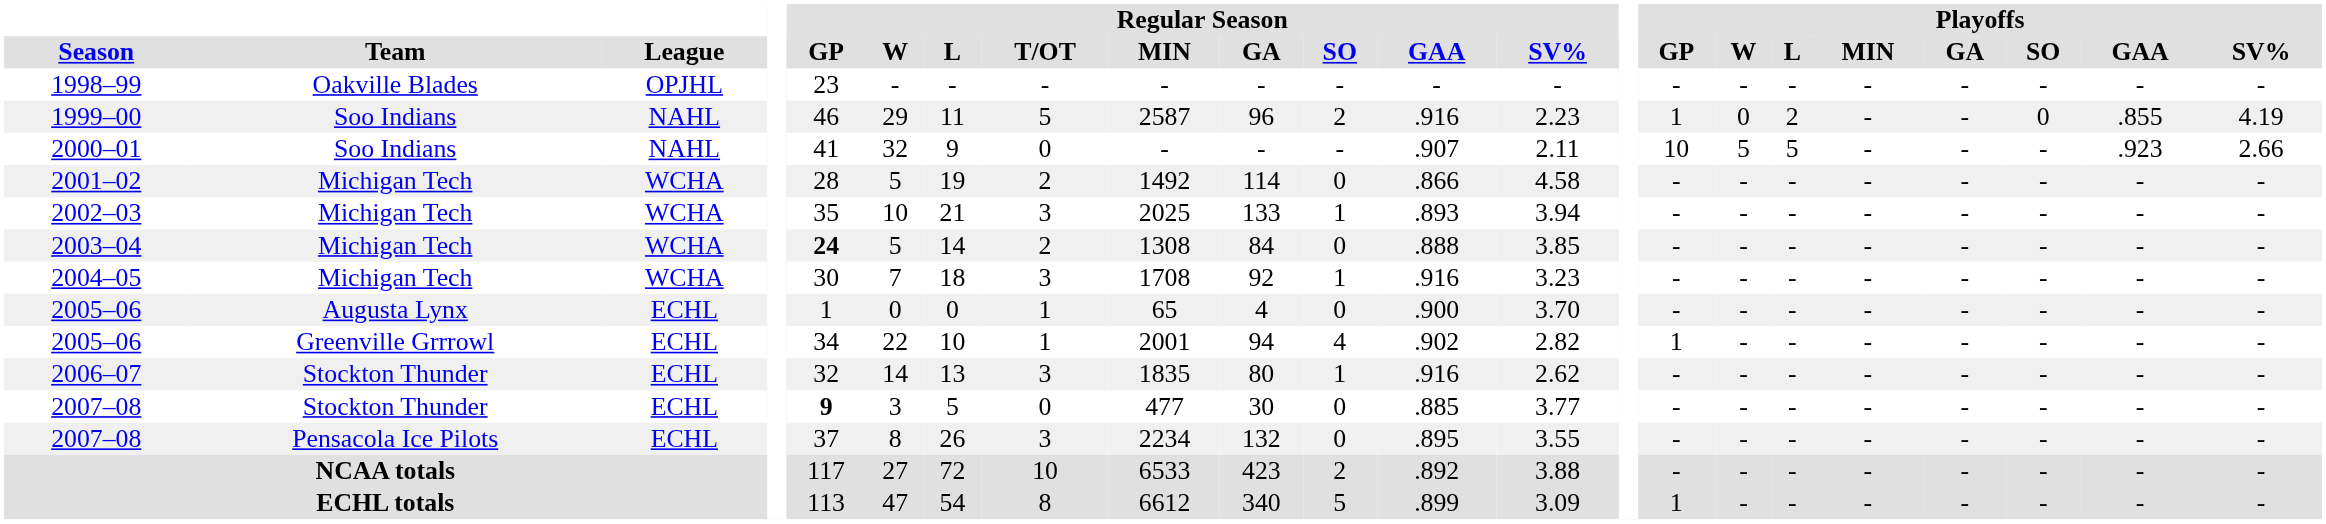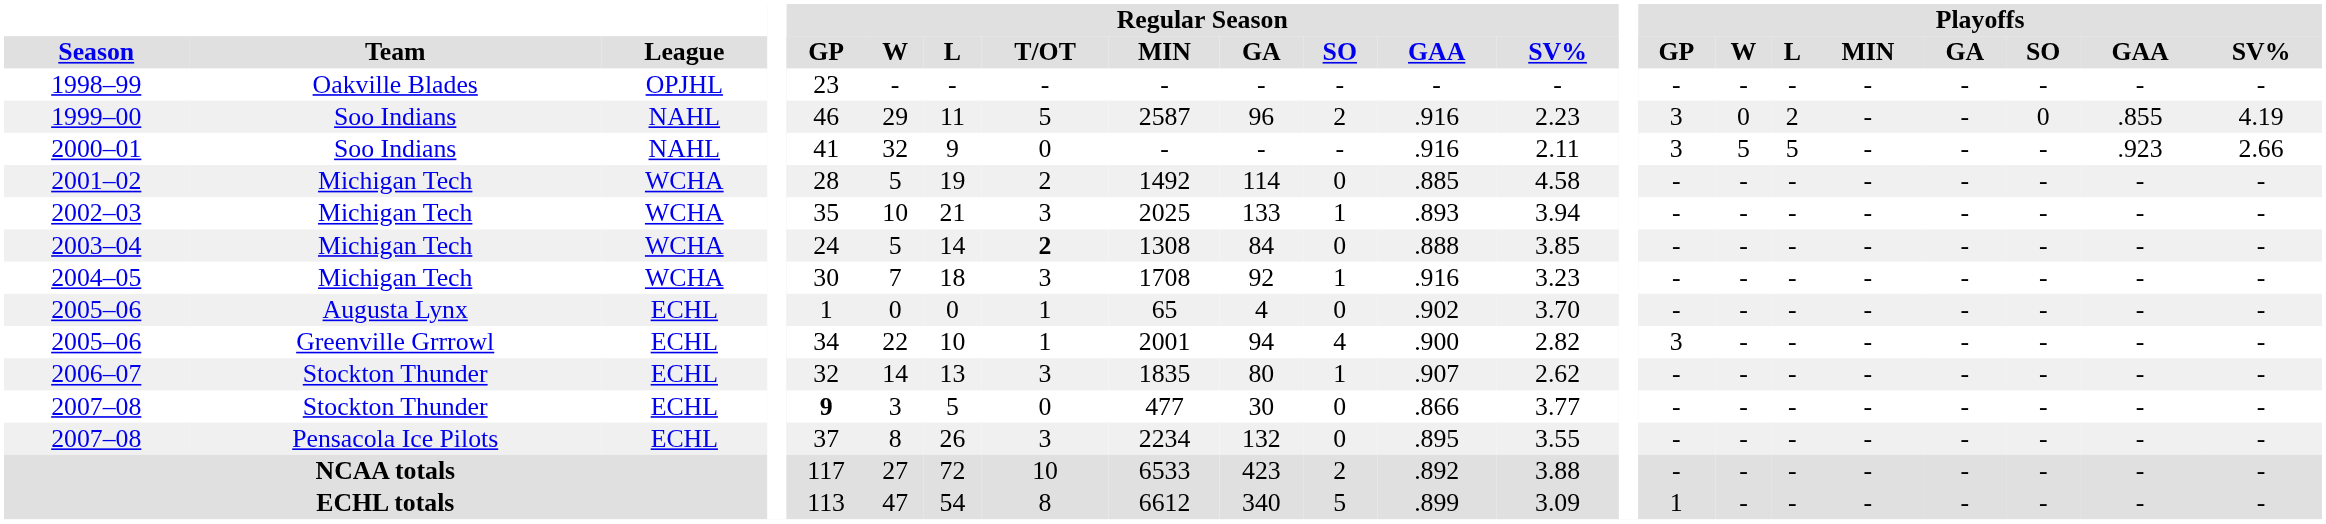 <table border="0" cellpadding="1" cellspacing="0" style="text-align:center; width:90em">
 <tr bgcolor="#e0e0e0">
 <th colspan="3"  bgcolor="#ffffff"> </th>
 <th rowspan="99" bgcolor="#ffffff"> </th>
 <th colspan="9">Regular Season</th>
 <th rowspan="99" bgcolor="#ffffff"> </th>
 <th colspan="8">Playoffs</th>
 </tr>
 <tr bgcolor="#e0e0e0">
 <th><a href='#'>Season</a></th>
 <th>Team</th>
 <th>League</th>
 <th>GP</th>
 <th>W</th>
 <th>L</th>
 <th>T/OT</th>
 <th>MIN</th>
 <th>GA</th>
 <th><a href='#'>SO</a></th>
 <th><a href='#'>GAA</a></th>
 <th><a href='#'>SV%</a></th>
 <th>GP</th>
 <th>W</th>
 <th>L</th>
 <th>MIN</th>
 <th>GA</th>
 <th>SO</th>
 <th>GAA</th>
 <th>SV%</th>
 </tr>
 <tr>
 <td><a href='#'>1998–99</a></td>
 <td><a href='#'>Oakville Blades</a></td>
 <td><a href='#'>OPJHL</a></td>
 <td>23</td>
 <td>-</td>
 <td>-</td>
 <td>-</td>
 <td>-</td>
 <td>-</td>
 <td>-</td>
 <td>-</td>
 <td>-</td>
 <td>-</td>
 <td>-</td>
 <td>-</td>
 <td>-</td>
 <td>-</td>
 <td>-</td>
 <td>-</td>
 <td>-</td>
 </tr>
 <tr bgcolor="f0f0f0">
 <td><a href='#'>1999–00</a></td>
 <td><a href='#'>Soo Indians</a></td>
 <td><a href='#'>NAHL</a></td>
 <td>46</td>
 <td>29</td>
 <td>11</td>
 <td>5</td>
 <td>2587</td>
 <td>96</td>
 <td>2</td>
 <td>.916</td>
 <td>2.23</td>
-<td>1</td>
+<td>3</td>
 <td>0</td>
 <td>2</td>
 <td>-</td>
 <td>-</td>
 <td>0</td>
 <td>.855</td>
 <td>4.19</td>
 </tr>
 <tr>
 <td><a href='#'>2000–01</a></td>
 <td><a href='#'>Soo Indians</a></td>
 <td><a href='#'>NAHL</a></td>
 <td>41</td>
 <td>32</td>
 <td>9</td>
 <td>0</td>
 <td>-</td>
 <td>-</td>
 <td>-</td>
-<td>.907</td>
+<td>.916</td>
 <td>2.11</td>
-<td>10</td>
+<td>3</td>
 <td>5</td>
 <td>5</td>
 <td>-</td>
 <td>-</td>
 <td>-</td>
 <td>.923</td>
 <td>2.66</td>
 </tr>
 <tr bgcolor="f0f0f0">
 <td><a href='#'>2001–02</a></td>
 <td><a href='#'>Michigan Tech</a></td>
 <td><a href='#'>WCHA</a></td>
 <td>28</td>
 <td>5</td>
 <td>19</td>
 <td>2</td>
 <td>1492</td>
 <td>114</td>
 <td>0</td>
-<td>.866</td>
+<td>.885</td>
 <td>4.58</td>
 <td>-</td>
 <td>-</td>
 <td>-</td>
 <td>-</td>
 <td>-</td>
 <td>-</td>
 <td>-</td>
 <td>-</td>
 </tr>
 <tr>
 <td><a href='#'>2002–03</a></td>
 <td><a href='#'>Michigan Tech</a></td>
 <td><a href='#'>WCHA</a></td>
 <td>35</td>
 <td>10</td>
 <td>21</td>
 <td>3</td>
 <td>2025</td>
 <td>133</td>
 <td>1</td>
 <td>.893</td>
 <td>3.94</td>
 <td>-</td>
 <td>-</td>
 <td>-</td>
 <td>-</td>
 <td>-</td>
 <td>-</td>
 <td>-</td>
 <td>-</td>
 </tr>
 <tr bgcolor="f0f0f0">
 <td><a href='#'>2003–04</a></td>
 <td><a href='#'>Michigan Tech</a></td>
 <td><a href='#'>WCHA</a></td>
-<td><strong>24</strong></td>
+<td>24</td>
 <td>5</td>
 <td>14</td>
-<td>2</td>
+<td><strong>2</strong></td>
 <td>1308</td>
 <td>84</td>
 <td>0</td>
 <td>.888</td>
 <td>3.85</td>
 <td>-</td>
 <td>-</td>
 <td>-</td>
 <td>-</td>
 <td>-</td>
 <td>-</td>
 <td>-</td>
 <td>-</td>
 </tr>
 <tr>
 <td><a href='#'>2004–05</a></td>
 <td><a href='#'>Michigan Tech</a></td>
 <td><a href='#'>WCHA</a></td>
 <td>30</td>
 <td>7</td>
 <td>18</td>
 <td>3</td>
 <td>1708</td>
 <td>92</td>
 <td>1</td>
 <td>.916</td>
 <td>3.23</td>
 <td>-</td>
 <td>-</td>
 <td>-</td>
 <td>-</td>
 <td>-</td>
 <td>-</td>
 <td>-</td>
 <td>-</td>
 </tr>
 <tr bgcolor="f0f0f0">
 <td><a href='#'>2005–06</a></td>
 <td><a href='#'>Augusta Lynx</a></td>
 <td><a href='#'>ECHL</a></td>
 <td>1</td>
 <td>0</td>
 <td>0</td>
 <td>1</td>
 <td>65</td>
 <td>4</td>
 <td>0</td>
-<td>.900</td>
+<td>.902</td>
 <td>3.70</td>
 <td>-</td>
 <td>-</td>
 <td>-</td>
 <td>-</td>
 <td>-</td>
 <td>-</td>
 <td>-</td>
 <td>-</td>
 </tr>
 <tr>
 <td><a href='#'>2005–06</a></td>
 <td><a href='#'>Greenville Grrrowl</a></td>
 <td><a href='#'>ECHL</a></td>
 <td>34</td>
 <td>22</td>
 <td>10</td>
 <td>1</td>
 <td>2001</td>
 <td>94</td>
 <td>4</td>
-<td>.902</td>
+<td>.900</td>
 <td>2.82</td>
-<td>1</td>
+<td>3</td>
 <td>-</td>
 <td>-</td>
 <td>-</td>
 <td>-</td>
 <td>-</td>
 <td>-</td>
 <td>-</td>
 </tr>
 <tr bgcolor="f0f0f0">
 <td><a href='#'>2006–07</a></td>
 <td><a href='#'>Stockton Thunder</a></td>
 <td><a href='#'>ECHL</a></td>
 <td>32</td>
 <td>14</td>
 <td>13</td>
 <td>3</td>
 <td>1835</td>
 <td>80</td>
 <td>1</td>
-<td>.916</td>
+<td>.907</td>
 <td>2.62</td>
 <td>-</td>
 <td>-</td>
 <td>-</td>
 <td>-</td>
 <td>-</td>
 <td>-</td>
 <td>-</td>
 <td>-</td>
 </tr>
 <tr>
 <td><a href='#'>2007–08</a></td>
 <td><a href='#'>Stockton Thunder</a></td>
 <td><a href='#'>ECHL</a></td>
 <td><strong>9</strong></td>
 <td>3</td>
 <td>5</td>
 <td>0</td>
 <td>477</td>
 <td>30</td>
 <td>0</td>
-<td>.885</td>
+<td>.866</td>
 <td>3.77</td>
 <td>-</td>
 <td>-</td>
 <td>-</td>
 <td>-</td>
 <td>-</td>
 <td>-</td>
 <td>-</td>
 <td>-</td>
 </tr>
 <tr bgcolor="f0f0f0">
 <td><a href='#'>2007–08</a></td>
 <td><a href='#'>Pensacola Ice Pilots</a></td>
 <td><a href='#'>ECHL</a></td>
 <td>37</td>
 <td>8</td>
 <td>26</td>
 <td>3</td>
 <td>2234</td>
 <td>132</td>
 <td>0</td>
 <td>.895</td>
 <td>3.55</td>
 <td>-</td>
 <td>-</td>
 <td>-</td>
 <td>-</td>
 <td>-</td>
 <td>-</td>
 <td>-</td>
 <td>-</td>
 </tr>
 <tr bgcolor="#e0e0e0">
 <th colspan="3">NCAA totals</th>
 <td>117</td>
 <td>27</td>
 <td>72</td>
 <td>10</td>
 <td>6533</td>
 <td>423</td>
 <td>2</td>
 <td>.892</td>
 <td>3.88</td>
 <td>-</td>
 <td>-</td>
 <td>-</td>
 <td>-</td>
 <td>-</td>
 <td>-</td>
 <td>-</td>
 <td>-</td>
 </tr>
 <tr bgcolor="#e0e0e0">
 <th colspan="3">ECHL totals</th>
 <td>113</td>
 <td>47</td>
 <td>54</td>
 <td>8</td>
 <td>6612</td>
 <td>340</td>
 <td>5</td>
 <td>.899</td>
 <td>3.09</td>
 <td>1</td>
 <td>-</td>
 <td>-</td>
 <td>-</td>
 <td>-</td>
 <td>-</td>
 <td>-</td>
 <td>-</td>
 </tr>
 </table>
